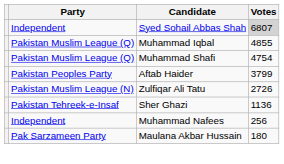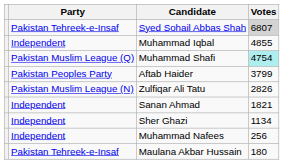 <table class="wikitable">
 <tr>
 <th></th>
 <th>Party</th>
 <th>Candidate</th>
 <th>Votes</th>
 </tr>
 <tr>
 <th></th>
-<td><a href='#'>Independent</a></td>
+<td><a href='#'>Pakistan Tehreek-e-Insaf</a></td>
 <td><a href='#'>Syed Sohail Abbas Shah</a></td>
 <td style="background: lightgrey;">6807</td>
 </tr>
 <tr>
 <th></th>
-<td><a href='#'>Pakistan Muslim League (Q)</a></td>
+<td><a href='#'>Independent</a></td>
 <td>Muhammad Iqbal</td>
 <td>4855</td>
 </tr>
 <tr>
 <th></th>
 <td><a href='#'>Pakistan Muslim League (Q)</a></td>
 <td>Muhammad Shafi</td>
-<td>4754</td>
+<td style="background: paleturquoise;">4754</td>
 </tr>
 <tr>
 <th></th>
 <td><a href='#'>Pakistan Peoples Party</a></td>
 <td>Aftab Haider</td>
 <td>3799</td>
 </tr>
 <tr>
 <th></th>
 <td><a href='#'>Pakistan Muslim League (N)</a></td>
 <td>Zulfiqar Ali Tatu</td>
-<td>2726</td>
+<td>2826</td>
 </tr>
 <tr>
 <th></th>
-<td><a href='#'>Pakistan Tehreek-e-Insaf</a></td>
+<td><a href='#'>Independent</a></td>
+<td>Sanan Ahmad</td>
+<td>1821</td>
+</tr>
+<tr>
+<th></th>
+<td><a href='#'>Independent</a></td>
 <td>Sher Ghazi</td>
-<td>1136</td>
+<td>1134</td>
 </tr>
 <tr>
 <th></th>
 <td><a href='#'>Independent</a></td>
 <td>Muhammad Nafees</td>
 <td>256</td>
 </tr>
 <tr>
 <th></th>
-<td><a href='#'>Pak Sarzameen Party</a></td>
+<td><a href='#'>Pakistan Tehreek-e-Insaf</a></td>
 <td>Maulana Akbar Hussain</td>
 <td>180</td>
 </tr>
 </table>
